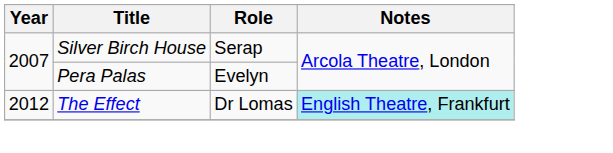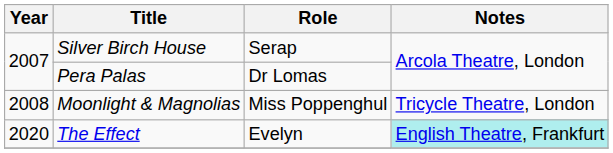 <table class="wikitable plainrowheaders sortable">
 <tr>
 <th>Year</th>
 <th>Title</th>
 <th>Role</th>
 <th class="unsortable">Notes</th>
 </tr>
 <tr>
 <td rowspan="2">2007</td>
 <td><em>Silver Birch House</em></td>
 <td>Serap</td>
 <td rowspan="2"><a href='#'>Arcola Theatre</a>, London</td>
 </tr>
 <tr>
 <td><em>Pera Palas</em></td>
-<td>Evelyn</td>
+<td>Dr Lomas</td>
 </tr>
 <tr>
-<td>2012</td>
+<td>2008</td>
+<td><em>Moonlight & Magnolias</em></td>
+<td>Miss Poppenghul</td>
+<td><a href='#'>Tricycle Theatre</a>, London</td>
+</tr>
+<tr>
+<td>2020</td>
 <td><em><a href='#'>The Effect</a></em></td>
-<td>Dr Lomas</td>
+<td>Evelyn</td>
 <td style="background: paleturquoise;"><a href='#'>English Theatre</a>, Frankfurt</td>
 </tr>
 <tr>
 </tr>
 </table>
